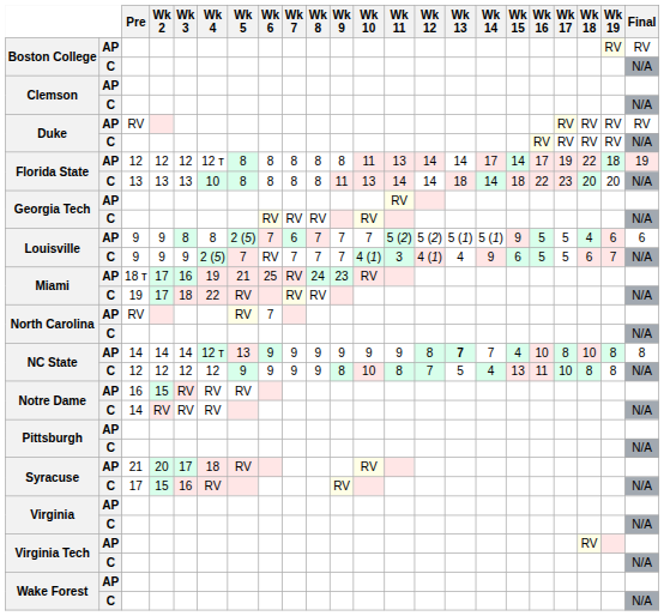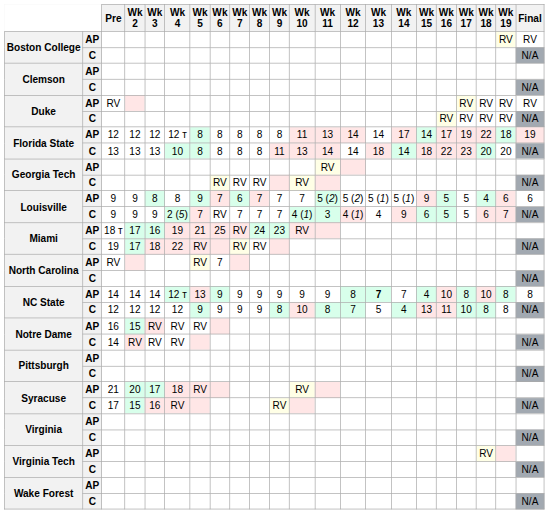 <table class="wikitable" style="white-space:nowrap;font-size:90%;">
 <tr>
 <th colspan=2 style="background:white; border-top-style:hidden; border-left-style:hidden;"> </th>
 <th>Pre</th>
 <th>Wk<br>2</th>
 <th>Wk<br>3</th>
 <th>Wk<br>4</th>
 <th>Wk<br>5</th>
 <th>Wk<br>6</th>
 <th>Wk<br>7</th>
 <th>Wk<br>8</th>
 <th>Wk<br>9</th>
 <th>Wk<br>10</th>
 <th>Wk<br>11</th>
 <th>Wk<br>12</th>
 <th>Wk<br>13</th>
 <th>Wk<br>14</th>
 <th>Wk<br>15</th>
 <th>Wk<br>16</th>
 <th>Wk<br>17</th>
 <th>Wk<br>18</th>
 <th>Wk<br>19</th>
 <th>Final</th>
 </tr>
 <tr style="text-align:center;">
 <th rowspan=2 style=>Boston College</th>
 <th>AP</th>
 <td style="background:#FFF;"></td>
 <td style="background:#FFF;"></td>
 <td style="background:#FFF;"></td>
 <td style="background:#FFF;"></td>
 <td style="background:#FFF;"></td>
 <td style="background:#FFF;"></td>
 <td style="background:#FFF;"></td>
 <td style="background:#FFF;"></td>
 <td style="background:#FFF;"></td>
 <td style="background:#FFF;"></td>
 <td style="background:#FFF;"></td>
 <td style="background:#FFF;"></td>
 <td style="background:#FFF;"></td>
 <td style="background:#FFF;"></td>
 <td style="background:#FFF;"></td>
 <td style="background:#FFF;"></td>
 <td style="background:#FFF;"></td>
 <td style="background:#FFF;"></td>
 <td style="background:#FFFFE6;"> RV</td>
 <td style="background:#FFF;"> RV</td>
 </tr>
 <tr style="text-align:center;">
 <th>C</th>
 <td style="background:#FFF;"></td>
 <td style="background:#FFF;"></td>
 <td style="background:#FFF;"></td>
 <td style="background:#FFF;"></td>
 <td style="background:#FFF;"></td>
 <td style="background:#FFF;"></td>
 <td style="background:#FFF;"></td>
 <td style="background:#FFF;"></td>
 <td style="background:#FFF;"></td>
 <td style="background:#FFF;"></td>
 <td style="background:#FFF;"></td>
 <td style="background:#FFF;"></td>
 <td style="background:#FFF;"></td>
 <td style="background:#FFF;"></td>
 <td style="background:#FFF;"></td>
 <td style="background:#FFF;"></td>
 <td style="background:#FFF;"></td>
 <td style="background:#FFF;"></td>
 <td style="background:#FFF;"></td>
 <td style="background:#a2a9b1;"> N/A</td>
 </tr>
 <tr style="text-align:center;">
 <th rowspan=2 style=>Clemson</th>
 <th>AP</th>
 <td style="background:#FFF;"></td>
 <td style="background:#FFF;"></td>
 <td style="background:#FFF;"></td>
 <td style="background:#FFF;"></td>
 <td style="background:#FFF;"></td>
 <td style="background:#FFF;"></td>
 <td style="background:#FFF;"></td>
 <td style="background:#FFF;"></td>
 <td style="background:#FFF;"></td>
 <td style="background:#FFF;"></td>
 <td style="background:#FFF;"></td>
 <td style="background:#FFF;"></td>
 <td style="background:#FFF;"></td>
 <td style="background:#FFF;"></td>
 <td style="background:#FFF;"></td>
 <td style="background:#FFF;"></td>
 <td style="background:#FFF;"></td>
 <td style="background:#FFF;"></td>
 <td style="background:#FFF;"></td>
 <td style="background:#FFF;"></td>
 </tr>
 <tr style="text-align:center;">
 <th>C</th>
 <td style="background:#FFF;"></td>
 <td style="background:#FFF;"></td>
 <td style="background:#FFF;"></td>
 <td style="background:#FFF;"></td>
 <td style="background:#FFF;"></td>
 <td style="background:#FFF;"></td>
 <td style="background:#FFF;"></td>
 <td style="background:#FFF;"></td>
 <td style="background:#FFF;"></td>
 <td style="background:#FFF;"></td>
 <td style="background:#FFF;"></td>
 <td style="background:#FFF;"></td>
 <td style="background:#FFF;"></td>
 <td style="background:#FFF;"></td>
 <td style="background:#FFF;"></td>
 <td style="background:#FFF;"></td>
 <td style="background:#FFF;"></td>
 <td style="background:#FFF;"></td>
 <td style="background:#FFF;"></td>
 <td style="background:#a2a9b1;"> N/A</td>
 </tr>
 <tr style="text-align:center;">
 <th rowspan=2 style=>Duke</th>
 <th>AP</th>
 <td style="background:#FFF;"> RV</td>
 <td style="background:#FFE6E6;"></td>
 <td style="background:#FFF;"></td>
 <td style="background:#FFF;"></td>
 <td style="background:#FFF;"></td>
 <td style="background:#FFF;"></td>
 <td style="background:#FFF;"></td>
 <td style="background:#FFF;"></td>
 <td style="background:#FFF;"></td>
 <td style="background:#FFF;"></td>
 <td style="background:#FFF;"></td>
 <td style="background:#FFF;"></td>
 <td style="background:#FFF;"></td>
 <td style="background:#FFF;"></td>
 <td style="background:#FFF;"></td>
 <td style="background:#FFF;"></td>
 <td style="background:#FFFFE6;"> RV</td>
 <td style="background:#FFF;"> RV</td>
 <td style="background:#FFF;"> RV</td>
 <td style="background:#FFF;"> RV</td>
 </tr>
 <tr style="text-align:center;">
 <th>C</th>
 <td style="background:#FFF;"></td>
 <td style="background:#FFF;"></td>
 <td style="background:#FFF;"></td>
 <td style="background:#FFF;"></td>
 <td style="background:#FFF;"></td>
 <td style="background:#FFF;"></td>
 <td style="background:#FFF;"></td>
 <td style="background:#FFF;"></td>
 <td style="background:#FFF;"></td>
 <td style="background:#FFF;"></td>
 <td style="background:#FFF;"></td>
 <td style="background:#FFF;"></td>
 <td style="background:#FFF;"></td>
 <td style="background:#FFF;"></td>
 <td style="background:#FFF;"></td>
 <td style="background:#FFFFE6;"> RV</td>
 <td style="background:#FFF;"> RV</td>
 <td style="background:#FFF;"> RV</td>
 <td style="background:#FFF;"> RV</td>
 <td style="background:#a2a9b1;"> N/A</td>
 </tr>
 <tr style="text-align:center;">
 <th rowspan=2 style=>Florida State</th>
 <th>AP</th>
 <td style="background:#FFF;"> 12</td>
 <td style="background:#FFF;"> 12</td>
 <td style="background:#FFF;"> 12</td>
 <td style="background:#FFF;"> 12 т</td>
 <td style="background:#D8FFEB;"> 8</td>
 <td style="background:#FFF;"> 8</td>
 <td style="background:#FFF;"> 8</td>
 <td style="background:#FFF;"> 8</td>
 <td style="background:#FFF;"> 8</td>
 <td style="background:#FFE6E6;"> 11</td>
 <td style="background:#FFE6E6;"> 13</td>
 <td style="background:#FFE6E6;"> 14</td>
 <td style="background:#FFF;"> 14</td>
 <td style="background:#FFE6E6;"> 17</td>
 <td style="background:#D8FFEB;"> 14</td>
 <td style="background:#FFE6E6;"> 17</td>
 <td style="background:#FFE6E6;"> 19</td>
 <td style="background:#FFE6E6;"> 22</td>
 <td style="background:#D8FFEB;"> 18</td>
 <td style="background:#FFE6E6;"> 19</td>
 </tr>
 <tr style="text-align:center;">
 <th>C</th>
 <td style="background:#FFF;"> 13</td>
 <td style="background:#FFF;"> 13</td>
 <td style="background:#FFF;"> 13</td>
 <td style="background:#D8FFEB;"> 10</td>
 <td style="background:#D8FFEB;"> 8</td>
 <td style="background:#FFF;"> 8</td>
 <td style="background:#FFF;"> 8</td>
 <td style="background:#FFF;"> 8</td>
 <td style="background:#FFE6E6;"> 11</td>
 <td style="background:#FFE6E6;"> 13</td>
 <td style="background:#FFE6E6;"> 14</td>
 <td style="background:#FFF;"> 14</td>
 <td style="background:#FFE6E6;"> 18</td>
 <td style="background:#D8FFEB;"> 14</td>
 <td style="background:#FFE6E6;"> 18</td>
 <td style="background:#FFE6E6;"> 22</td>
 <td style="background:#FFE6E6;"> 23</td>
 <td style="background:#D8FFEB;"> 20</td>
 <td style="background:#FFF;"> 20</td>
 <td style="background:#a2a9b1;"> N/A</td>
 </tr>
 <tr style="text-align:center;">
 <th rowspan=2 style=>Georgia Tech</th>
 <th>AP</th>
 <td style="background:#FFF;"></td>
 <td style="background:#FFF;"></td>
 <td style="background:#FFF;"></td>
 <td style="background:#FFF;"></td>
 <td style="background:#FFF;"></td>
 <td style="background:#FFF;"></td>
 <td style="background:#FFF;"></td>
 <td style="background:#FFF;"></td>
 <td style="background:#FFF;"></td>
 <td style="background:#FFF;"></td>
 <td style="background:#FFFFE6;"> RV</td>
 <td style="background:#FFE6E6;"></td>
 <td style="background:#FFF;"></td>
 <td style="background:#FFF;"></td>
 <td style="background:#FFF;"></td>
 <td style="background:#FFF;"></td>
 <td style="background:#FFF;"></td>
 <td style="background:#FFF;"></td>
 <td style="background:#FFF;"></td>
 <td style="background:#FFF;"></td>
 </tr>
 <tr style="text-align:center;">
 <th>C</th>
 <td style="background:#FFF;"></td>
 <td style="background:#FFF;"></td>
 <td style="background:#FFF;"></td>
 <td style="background:#FFF;"></td>
 <td style="background:#FFF;"></td>
 <td style="background:#FFFFE6;"> RV</td>
 <td style="background:#FFF;"> RV</td>
 <td style="background:#FFF;"> RV</td>
 <td style="background:#FFE6E6;"></td>
 <td style="background:#FFFFE6;"> RV</td>
 <td style="background:#FFE6E6;"></td>
 <td style="background:#FFF;"></td>
 <td style="background:#FFF;"></td>
 <td style="background:#FFF;"></td>
 <td style="background:#FFF;"></td>
 <td style="background:#FFF;"></td>
 <td style="background:#FFF;"></td>
 <td style="background:#FFF;"></td>
 <td style="background:#FFF;"></td>
 <td style="background:#a2a9b1;"> N/A</td>
 </tr>
 <tr style="text-align:center;">
 <th rowspan=2 style=>Louisville</th>
 <th>AP</th>
 <td style="background:#FFF;"> 9</td>
 <td style="background:#FFF;"> 9</td>
 <td style="background:#D8FFEB;"> 8</td>
 <td style="background:#FFF;"> 8</td>
-<td style="background:#D8FFEB;"> 2 (<em>5</em>)</td>
+<td style="background:#D8FFEB;"> 9</td>
 <td style="background:#FFE6E6;"> 7</td>
 <td style="background:#D8FFEB;"> 6</td>
 <td style="background:#FFE6E6;"> 7</td>
 <td style="background:#FFF;"> 7</td>
 <td style="background:#FFF;"> 7</td>
 <td style="background:#D8FFEB;"> 5 (<em>2</em>)</td>
 <td style="background:#FFF;"> 5 (<em>2</em>)</td>
 <td style="background:#FFF;"> 5 (<em>1</em>)</td>
 <td style="background:#FFF;"> 5 (<em>1</em>)</td>
 <td style="background:#FFE6E6;"> 9</td>
 <td style="background:#D8FFEB;"> 5</td>
 <td style="background:#FFF;"> 5</td>
 <td style="background:#D8FFEB;"> 4</td>
 <td style="background:#FFE6E6;"> 6</td>
 <td style="background:#FFF;"> 6</td>
 </tr>
 <tr style="text-align:center;">
 <th>C</th>
 <td style="background:#FFF;"> 9</td>
 <td style="background:#FFF;"> 9</td>
 <td style="background:#FFF;"> 9</td>
 <td style="background:#D8FFEB;"> 2 (<em>5</em>)</td>
 <td style="background:#FFE6E6;"> 7</td>
 <td style="background:#FFF;"> RV</td>
 <td style="background:#FFF;"> 7</td>
 <td style="background:#FFF;"> 7</td>
 <td style="background:#FFF;"> 7</td>
 <td style="background:#D8FFEB;"> 4 (<em>1</em>)</td>
 <td style="background:#D8FFEB;"> 3</td>
 <td style="background:#FFE6E6;"> 4 (<em>1</em>)</td>
 <td style="background:#FFF;"> 4</td>
 <td style="background:#FFE6E6;"> 9</td>
 <td style="background:#D8FFEB;"> 6</td>
 <td style="background:#D8FFEB;"> 5</td>
 <td style="background:#FFF;"> 5</td>
 <td style="background:#FFE6E6;"> 6</td>
 <td style="background:#FFE6E6;"> 7</td>
 <td style="background:#a2a9b1;"> N/A</td>
 </tr>
 <tr style="text-align:center;">
 <th rowspan=2 style=>Miami</th>
 <th>AP</th>
 <td style="background:#FFF;"> 18 т</td>
 <td style="background:#D8FFEB;"> 17</td>
 <td style="background:#D8FFEB;"> 16</td>
 <td style="background:#FFE6E6;"> 19</td>
 <td style="background:#FFE6E6;"> 21</td>
 <td style="background:#FFE6E6;"> 25</td>
 <td style="background:#FFE6E6;"> RV</td>
 <td style="background:#D8FFEB;"> 24</td>
 <td style="background:#D8FFEB;"> 23</td>
 <td style="background:#FFE6E6;"> RV</td>
 <td style="background:#FFE6E6;"></td>
 <td style="background:#FFF;"></td>
 <td style="background:#FFF;"></td>
 <td style="background:#FFF;"></td>
 <td style="background:#FFF;"></td>
 <td style="background:#FFF;"></td>
 <td style="background:#FFF;"></td>
 <td style="background:#FFF;"></td>
 <td style="background:#FFF;"></td>
 <td style="background:#FFF;"></td>
 </tr>
 <tr style="text-align:center;">
 <th>C</th>
 <td style="background:#FFF;"> 19</td>
 <td style="background:#D8FFEB;"> 17</td>
 <td style="background:#FFE6E6;"> 18</td>
 <td style="background:#FFE6E6;"> 22</td>
 <td style="background:#FFE6E6;"> RV</td>
 <td style="background:#FFE6E6;"></td>
 <td style="background:#FFFFE6;"> RV</td>
 <td style="background:#FFF;"> RV</td>
 <td style="background:#FFE6E6;"></td>
 <td style="background:#FFF;"></td>
 <td style="background:#FFF;"></td>
 <td style="background:#FFF;"></td>
 <td style="background:#FFF;"></td>
 <td style="background:#FFF;"></td>
 <td style="background:#FFF;"></td>
 <td style="background:#FFF;"></td>
 <td style="background:#FFF;"></td>
 <td style="background:#FFF;"></td>
 <td style="background:#FFF;"></td>
 <td style="background:#a2a9b1;"> N/A</td>
 </tr>
 <tr style="text-align:center;">
 <th rowspan=2 style=>North Carolina</th>
 <th>AP</th>
 <td style="background:#FFF;"> RV</td>
 <td style="background:#FFE6E6;"></td>
 <td style="background:#FFF;"></td>
 <td style="background:#FFF;"></td>
 <td style="background:#FFFFE6;"> RV</td>
 <td style="background:#FFF;"> 7</td>
 <td style="background:#FFE6E6;"></td>
 <td style="background:#FFF;"></td>
 <td style="background:#FFF;"></td>
 <td style="background:#FFF;"></td>
 <td style="background:#FFF;"></td>
 <td style="background:#FFF;"></td>
 <td style="background:#FFF;"></td>
 <td style="background:#FFF;"></td>
 <td style="background:#FFF;"></td>
 <td style="background:#FFF;"></td>
 <td style="background:#FFF;"></td>
 <td style="background:#FFF;"></td>
 <td style="background:#FFF;"></td>
 <td style="background:#FFF;"></td>
 </tr>
 <tr style="text-align:center;">
 <th>C</th>
 <td style="background:#FFF;"></td>
 <td style="background:#FFF;"></td>
 <td style="background:#FFF;"></td>
 <td style="background:#FFF;"></td>
 <td style="background:#FFF;"></td>
 <td style="background:#FFF;"></td>
 <td style="background:#FFF;"></td>
 <td style="background:#FFF;"></td>
 <td style="background:#FFF;"></td>
 <td style="background:#FFF;"></td>
 <td style="background:#FFF;"></td>
 <td style="background:#FFF;"></td>
 <td style="background:#FFF;"></td>
 <td style="background:#FFF;"></td>
 <td style="background:#FFF;"></td>
 <td style="background:#FFF;"></td>
 <td style="background:#FFF;"></td>
 <td style="background:#FFF;"></td>
 <td style="background:#FFF;"></td>
 <td style="background:#a2a9b1;"> N/A</td>
 </tr>
 <tr style="text-align:center;">
 <th rowspan=2 style=>NC State</th>
 <th>AP</th>
 <td style="background:#FFF;"> 14</td>
 <td style="background:#FFF;"> 14</td>
 <td style="background:#FFF;"> 14</td>
 <td style="background:#D8FFEB;"> 12 т</td>
 <td style="background:#FFE6E6;"> 13</td>
 <td style="background:#D8FFEB;"> 9</td>
 <td style="background:#FFF;"> 9</td>
 <td style="background:#FFF;"> 9</td>
 <td style="background:#FFF;"> 9</td>
 <td style="background:#FFF;"> 9</td>
 <td style="background:#FFF;"> 9</td>
 <td style="background:#D8FFEB;"> 8</td>
 <td style="background:#D8FFEB;"><strong> 7</strong></td>
 <td style="background:#FFF;"> 7</td>
 <td style="background:#D8FFEB;"> 4</td>
 <td style="background:#FFE6E6;"> 10</td>
 <td style="background:#D8FFEB;"> 8</td>
 <td style="background:#FFE6E6;"> 10</td>
 <td style="background:#D8FFEB;"> 8</td>
 <td style="background:#FFF;"> 8</td>
 </tr>
 <tr style="text-align:center;">
 <th>C</th>
 <td style="background:#FFF;"> 12</td>
 <td style="background:#FFF;"> 12</td>
 <td style="background:#FFF;"> 12</td>
 <td style="background:#FFF;"> 12</td>
 <td style="background:#D8FFEB;"> 9</td>
 <td style="background:#FFF;"> 9</td>
 <td style="background:#FFF;"> 9</td>
 <td style="background:#FFF;"> 9</td>
 <td style="background:#D8FFEB;"> 8</td>
 <td style="background:#FFE6E6;"> 10</td>
 <td style="background:#D8FFEB;"> 8</td>
 <td style="background:#D8FFEB;"> 7</td>
 <td style="background:#FFF;"> 5</td>
 <td style="background:#D8FFEB;"> 4</td>
 <td style="background:#FFE6E6;"> 13</td>
 <td style="background:#FFE6E6;"> 11</td>
 <td style="background:#D8FFEB;"> 10</td>
 <td style="background:#D8FFEB;"> 8</td>
 <td style="background:#FFF;"> 8</td>
 <td style="background:#a2a9b1;"> N/A</td>
 </tr>
 <tr style="text-align:center;">
 <th rowspan=2 style=>Notre Dame</th>
 <th>AP</th>
 <td style="background:#FFF;"> 16</td>
 <td style="background:#D8FFEB;"> 15</td>
 <td style="background:#FFE6E6;"> RV</td>
 <td style="background:#FFF;"> RV</td>
 <td style="background:#FFF;"> RV</td>
 <td style="background:#FFE6E6;"></td>
 <td style="background:#FFF;"></td>
 <td style="background:#FFF;"></td>
 <td style="background:#FFF;"></td>
 <td style="background:#FFF;"></td>
 <td style="background:#FFF;"></td>
 <td style="background:#FFF;"></td>
 <td style="background:#FFF;"></td>
 <td style="background:#FFF;"></td>
 <td style="background:#FFF;"></td>
 <td style="background:#FFF;"></td>
 <td style="background:#FFF;"></td>
 <td style="background:#FFF;"></td>
 <td style="background:#FFF;"></td>
 <td style="background:#FFF;"></td>
 </tr>
 <tr style="text-align:center;">
 <th>C</th>
 <td style="background:#FFF;"> 14</td>
 <td style="background:#FFE6E6;"> RV</td>
 <td style="background:#FFF;"> RV</td>
 <td style="background:#FFF;"> RV</td>
 <td style="background:#FFE6E6;"></td>
 <td style="background:#FFF;"></td>
 <td style="background:#FFF;"></td>
 <td style="background:#FFF;"></td>
 <td style="background:#FFF;"></td>
 <td style="background:#FFF;"></td>
 <td style="background:#FFF;"></td>
 <td style="background:#FFF;"></td>
 <td style="background:#FFF;"></td>
 <td style="background:#FFF;"></td>
 <td style="background:#FFF;"></td>
 <td style="background:#FFF;"></td>
 <td style="background:#FFF;"></td>
 <td style="background:#FFF;"></td>
 <td style="background:#FFF;"></td>
 <td style="background:#a2a9b1;"> N/A</td>
 </tr>
 <tr style="text-align:center;">
 <th rowspan=2 style=>Pittsburgh</th>
 <th>AP</th>
 <td style="background:#FFF;"></td>
 <td style="background:#FFF;"></td>
 <td style="background:#FFF;"></td>
 <td style="background:#FFF;"></td>
 <td style="background:#FFF;"></td>
 <td style="background:#FFF;"></td>
 <td style="background:#FFF;"></td>
 <td style="background:#FFF;"></td>
 <td style="background:#FFF;"></td>
 <td style="background:#FFF;"></td>
 <td style="background:#FFF;"></td>
 <td style="background:#FFF;"></td>
 <td style="background:#FFF;"></td>
 <td style="background:#FFF;"></td>
 <td style="background:#FFF;"></td>
 <td style="background:#FFF;"></td>
 <td style="background:#FFF;"></td>
 <td style="background:#FFF;"></td>
 <td style="background:#FFF;"></td>
 <td style="background:#FFF;"></td>
 </tr>
 <tr style="text-align:center;">
 <th>C</th>
 <td style="background:#FFF;"></td>
 <td style="background:#FFF;"></td>
 <td style="background:#FFF;"></td>
 <td style="background:#FFF;"></td>
 <td style="background:#FFF;"></td>
 <td style="background:#FFF;"></td>
 <td style="background:#FFF;"></td>
 <td style="background:#FFF;"></td>
 <td style="background:#FFF;"></td>
 <td style="background:#FFF;"></td>
 <td style="background:#FFF;"></td>
 <td style="background:#FFF;"></td>
 <td style="background:#FFF;"></td>
 <td style="background:#FFF;"></td>
 <td style="background:#FFF;"></td>
 <td style="background:#FFF;"></td>
 <td style="background:#FFF;"></td>
 <td style="background:#FFF;"></td>
 <td style="background:#FFF;"></td>
 <td style="background:#a2a9b1;"> N/A</td>
 </tr>
 <tr style="text-align:center;">
 <th rowspan=2 style=>Syracuse</th>
 <th>AP</th>
 <td style="background:#FFF;"> 21</td>
 <td style="background:#D8FFEB;"> 20</td>
 <td style="background:#D8FFEB;"> 17</td>
 <td style="background:#FFE6E6;"> 18</td>
 <td style="background:#FFE6E6;"> RV</td>
 <td style="background:#FFE6E6;"></td>
 <td style="background:#FFF;"></td>
 <td style="background:#FFF;"></td>
 <td style="background:#FFF;"></td>
 <td style="background:#FFFFE6;"> RV</td>
 <td style="background:#FFE6E6;"></td>
 <td style="background:#FFF;"></td>
 <td style="background:#FFF;"></td>
 <td style="background:#FFF;"></td>
 <td style="background:#FFF;"></td>
 <td style="background:#FFF;"></td>
 <td style="background:#FFF;"></td>
 <td style="background:#FFF;"></td>
 <td style="background:#FFF;"></td>
 <td style="background:#FFF;"></td>
 </tr>
 <tr style="text-align:center;">
 <th>C</th>
 <td style="background:#FFF;"> 17</td>
 <td style="background:#D8FFEB;"> 15</td>
 <td style="background:#FFE6E6;"> 16</td>
 <td style="background:#FFE6E6;"> RV</td>
 <td style="background:#FFE6E6;"></td>
 <td style="background:#FFF;"></td>
 <td style="background:#FFF;"></td>
 <td style="background:#FFF;"></td>
 <td style="background:#FFFFE6;"> RV</td>
 <td style="background:#FFE6E6;"></td>
 <td style="background:#FFF;"></td>
 <td style="background:#FFF;"></td>
 <td style="background:#FFF;"></td>
 <td style="background:#FFF;"></td>
 <td style="background:#FFF;"></td>
 <td style="background:#FFF;"></td>
 <td style="background:#FFF;"></td>
 <td style="background:#FFF;"></td>
 <td style="background:#FFF;"></td>
 <td style="background:#a2a9b1;"> N/A</td>
 </tr>
 <tr style="text-align:center;">
 <th rowspan=2 style=>Virginia</th>
 <th>AP</th>
 <td style="background:#FFF;"></td>
 <td style="background:#FFF;"></td>
 <td style="background:#FFF;"></td>
 <td style="background:#FFF;"></td>
 <td style="background:#FFF;"></td>
 <td style="background:#FFF;"></td>
 <td style="background:#FFF;"></td>
 <td style="background:#FFF;"></td>
 <td style="background:#FFF;"></td>
 <td style="background:#FFF;"></td>
 <td style="background:#FFF;"></td>
 <td style="background:#FFF;"></td>
 <td style="background:#FFF;"></td>
 <td style="background:#FFF;"></td>
 <td style="background:#FFF;"></td>
 <td style="background:#FFF;"></td>
 <td style="background:#FFF;"></td>
 <td style="background:#FFF;"></td>
 <td style="background:#FFF;"></td>
 <td style="background:#FFF;"></td>
 </tr>
 <tr style="text-align:center;">
 <th>C</th>
 <td style="background:#FFF;"></td>
 <td style="background:#FFF;"></td>
 <td style="background:#FFF;"></td>
 <td style="background:#FFF;"></td>
 <td style="background:#FFF;"></td>
 <td style="background:#FFF;"></td>
 <td style="background:#FFF;"></td>
 <td style="background:#FFF;"></td>
 <td style="background:#FFF;"></td>
 <td style="background:#FFF;"></td>
 <td style="background:#FFF;"></td>
 <td style="background:#FFF;"></td>
 <td style="background:#FFF;"></td>
 <td style="background:#FFF;"></td>
 <td style="background:#FFF;"></td>
 <td style="background:#FFF;"></td>
 <td style="background:#FFF;"></td>
 <td style="background:#FFF;"></td>
 <td style="background:#FFF;"></td>
 <td style="background:#a2a9b1;"> N/A</td>
 </tr>
 <tr style="text-align:center;">
 <th rowspan=2 style=>Virginia Tech</th>
 <th>AP</th>
 <td style="background:#FFF;"></td>
 <td style="background:#FFF;"></td>
 <td style="background:#FFF;"></td>
 <td style="background:#FFF;"></td>
 <td style="background:#FFF;"></td>
 <td style="background:#FFF;"></td>
 <td style="background:#FFF;"></td>
 <td style="background:#FFF;"></td>
 <td style="background:#FFF;"></td>
 <td style="background:#FFF;"></td>
 <td style="background:#FFF;"></td>
 <td style="background:#FFF;"></td>
 <td style="background:#FFF;"></td>
 <td style="background:#FFF;"></td>
 <td style="background:#FFF;"></td>
 <td style="background:#FFF;"></td>
 <td style="background:#FFF;"></td>
 <td style="background:#FFFFE6;"> RV</td>
 <td style="background:#FFE6E6;"></td>
 <td style="background:#FFF;"></td>
 </tr>
 <tr style="text-align:center;">
 <th>C</th>
 <td style="background:#FFF;"></td>
 <td style="background:#FFF;"></td>
 <td style="background:#FFF;"></td>
 <td style="background:#FFF;"></td>
 <td style="background:#FFF;"></td>
 <td style="background:#FFF;"></td>
 <td style="background:#FFF;"></td>
 <td style="background:#FFF;"></td>
 <td style="background:#FFF;"></td>
 <td style="background:#FFF;"></td>
 <td style="background:#FFF;"></td>
 <td style="background:#FFF;"></td>
 <td style="background:#FFF;"></td>
 <td style="background:#FFF;"></td>
 <td style="background:#FFF;"></td>
 <td style="background:#FFF;"></td>
 <td style="background:#FFF;"></td>
 <td style="background:#FFF;"></td>
 <td style="background:#FFF;"></td>
 <td style="background:#a2a9b1;"> N/A</td>
 </tr>
 <tr style="text-align:center;">
 <th rowspan=2 style=>Wake Forest</th>
 <th>AP</th>
 <td style="background:#FFF;"></td>
 <td style="background:#FFF;"></td>
 <td style="background:#FFF;"></td>
 <td style="background:#FFF;"></td>
 <td style="background:#FFF;"></td>
 <td style="background:#FFF;"></td>
 <td style="background:#FFF;"></td>
 <td style="background:#FFF;"></td>
 <td style="background:#FFF;"></td>
 <td style="background:#FFF;"></td>
 <td style="background:#FFF;"></td>
 <td style="background:#FFF;"></td>
 <td style="background:#FFF;"></td>
 <td style="background:#FFF;"></td>
 <td style="background:#FFF;"></td>
 <td style="background:#FFF;"></td>
 <td style="background:#FFF;"></td>
 <td style="background:#FFF;"></td>
 <td style="background:#FFF;"></td>
 <td style="background:#FFF;"></td>
 </tr>
 <tr style="text-align:center;">
 <th>C</th>
 <td style="background:#FFF;"></td>
 <td style="background:#FFF;"></td>
 <td style="background:#FFF;"></td>
 <td style="background:#FFF;"></td>
 <td style="background:#FFF;"></td>
 <td style="background:#FFF;"></td>
 <td style="background:#FFF;"></td>
 <td style="background:#FFF;"></td>
 <td style="background:#FFF;"></td>
 <td style="background:#FFF;"></td>
 <td style="background:#FFF;"></td>
 <td style="background:#FFF;"></td>
 <td style="background:#FFF;"></td>
 <td style="background:#FFF;"></td>
 <td style="background:#FFF;"></td>
 <td style="background:#FFF;"></td>
 <td style="background:#FFF;"></td>
 <td style="background:#FFF;"></td>
 <td style="background:#FFF;"></td>
 <td style="background:#a2a9b1;"> N/A</td>
 </tr>
 </table>
